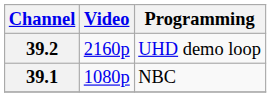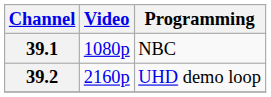 <table class="wikitable">
 <tr>
 <th><a href='#'>Channel</a></th>
 <th><a href='#'>Video</a></th>
 <th>Programming</th>
 </tr>
 <tr>
+<th scope = "row">39.1</th>
+<td><a href='#'>1080p</a></td>
+<td>NBC</td>
+</tr>
+<tr>
 <th scope = "row">39.2</th>
 <td><a href='#'>2160p</a></td>
 <td><a href='#'>UHD</a> demo loop</td>
 </tr>
 <tr>
-<th scope = "row">39.1</th>
-<td><a href='#'>1080p</a></td>
-<td>NBC</td>
-</tr>
-<tr>
 </tr>
 </table>
